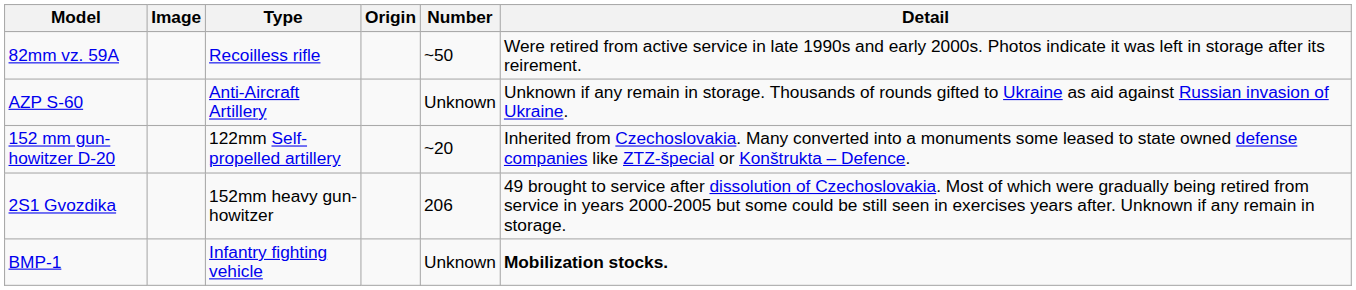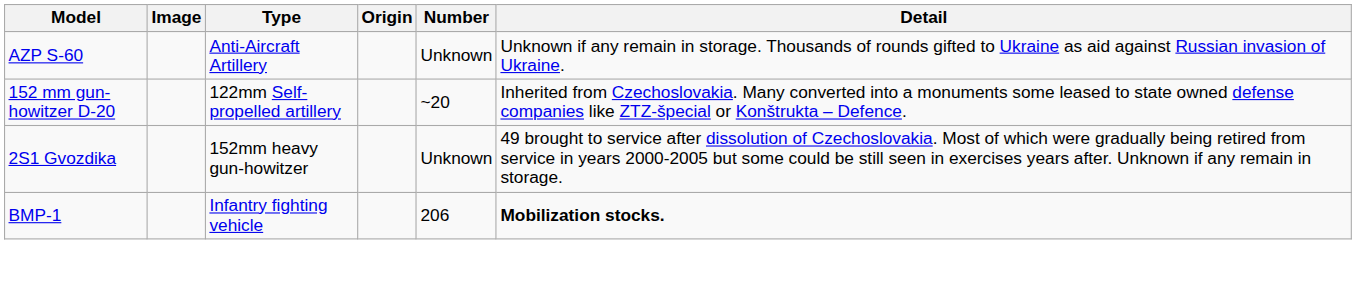 <table class="wikitable">
 <tr>
 <th>Model</th>
 <th>Image</th>
 <th>Type</th>
 <th>Origin</th>
 <th>Number</th>
 <th>Detail</th>
-</tr>
-<tr>
-<td><a href='#'>82mm vz. 59A</a></td>
-<td></td>
-<td><a href='#'>Recoilless rifle</a></td>
-<td></td>
-<td>~50</td>
-<td>Were retired from active service in late 1990s and early 2000s. Photos indicate it was left in storage after its reirement.</td>
 </tr>
 <tr>
 <td><a href='#'>AZP S-60</a></td>
 <td></td>
 <td><a href='#'>Anti-Aircraft Artillery</a></td>
 <td></td>
 <td>Unknown</td>
 <td>Unknown if any remain in storage. Thousands of rounds gifted to <a href='#'>Ukraine</a> as aid against <a href='#'>Russian invasion of Ukraine</a>.</td>
 </tr>
 <tr>
 <td><a href='#'>152 mm gun-howitzer D-20</a></td>
 <td></td>
 <td>122mm <a href='#'>Self-propelled artillery</a></td>
 <td></td>
 <td>~20</td>
 <td>Inherited from <a href='#'>Czechoslovakia</a>. Many converted into a monuments some leased to state owned <a href='#'>defense companies</a> like <a href='#'>ZTZ-špecial</a> or <a href='#'>Konštrukta – Defence</a>.</td>
 </tr>
 <tr>
 <td><a href='#'>2S1 Gvozdika</a></td>
 <td></td>
 <td>152mm heavy gun-howitzer</td>
 <td><br></td>
-<td>206</td>
+<td>Unknown</td>
 <td>49 brought to service after <a href='#'>dissolution of Czechoslovakia</a>. Most of which were gradually being retired from service in years 2000-2005 but some could be still seen in exercises years after. Unknown if any remain in storage.</td>
 </tr>
 <tr>
 <td><a href='#'>BMP-1</a></td>
 <td></td>
 <td><a href='#'>Infantry fighting vehicle</a></td>
 <td></td>
-<td>Unknown</td>
+<td>206</td>
 <td><strong>Mobilization stocks.</strong></td>
 </tr>
 </table>
